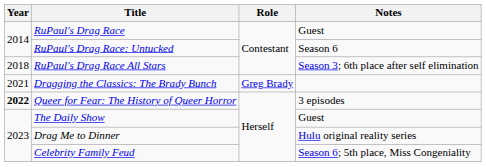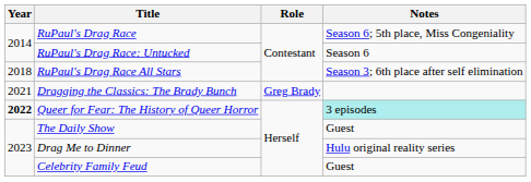 <table class="wikitable plainrowheaders sortable">
 <tr>
 <th scope="col">Year</th>
 <th scope="col">Title</th>
 <th scope="col">Role</th>
 <th scope="col">Notes</th>
 </tr>
 <tr>
 <td rowspan="2">2014</td>
 <td scope="row"><em><a href='#'>RuPaul's Drag Race</a></em></td>
 <td rowspan="3">Contestant</td>
-<td>Guest</td>
+<td><a href='#'>Season 6</a>; 5th place, Miss Congeniality</td>
 </tr>
 <tr>
 <td scope="row"><em><a href='#'>RuPaul's Drag Race: Untucked</a></em></td>
 <td>Season 6</td>
 </tr>
 <tr>
 <td>2018</td>
 <td scope="row"><em><a href='#'>RuPaul's Drag Race All Stars</a></em></td>
 <td><a href='#'>Season 3</a>; 6th place after self elimination</td>
 </tr>
 <tr>
 <td>2021</td>
 <td scope="row"><em><a href='#'>Dragging the Classics: The Brady Bunch</a></em></td>
 <td><a href='#'>Greg Brady</a></td>
 <td></td>
 </tr>
 <tr>
 <td><strong>2022</strong></td>
 <td><em><a href='#'>Queer for Fear: The History of Queer Horror</a></em></td>
 <td rowspan="4">Herself</td>
-<td>3 episodes</td>
+<td style="background: paleturquoise;">3 episodes</td>
 </tr>
 <tr>
 <td rowspan="3">2023</td>
 <td><em><a href='#'>The Daily Show</a></em></td>
 <td>Guest</td>
 </tr>
 <tr>
 <td><em>Drag Me to Dinner</em></td>
 <td><a href='#'>Hulu</a> original reality series</td>
 </tr>
 <tr>
 <td><em><a href='#'>Celebrity Family Feud</a></em></td>
-<td><a href='#'>Season 6</a>; 5th place, Miss Congeniality</td>
+<td>Guest</td>
 </tr>
 </table>
